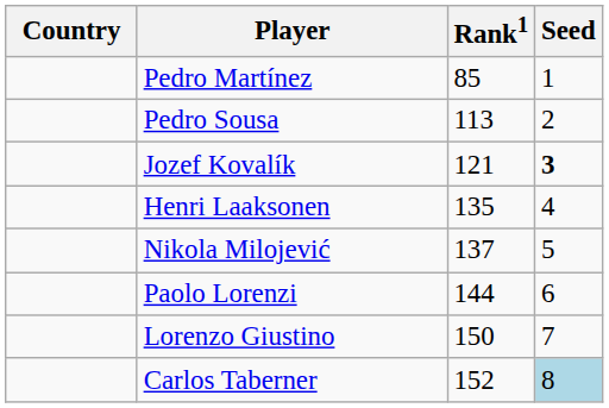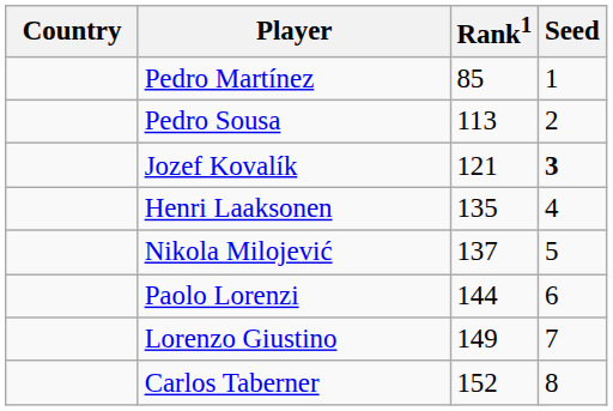 <table class="sortable wikitable">
 <tr>
 <th width="70">Country</th>
 <th width="175">Player</th>
 <th>Rank<sup>1</sup></th>
 <th>Seed</th>
 </tr>
 <tr>
 <td></td>
 <td><a href='#'>Pedro Martínez</a></td>
 <td>85</td>
 <td>1</td>
 </tr>
 <tr>
 <td></td>
 <td><a href='#'>Pedro Sousa</a></td>
 <td>113</td>
 <td>2</td>
 </tr>
 <tr>
 <td></td>
 <td><a href='#'>Jozef Kovalík</a></td>
 <td>121</td>
 <td><strong>3</strong></td>
 </tr>
 <tr>
 <td></td>
 <td><a href='#'>Henri Laaksonen</a></td>
 <td>135</td>
 <td>4</td>
 </tr>
 <tr>
 <td></td>
 <td><a href='#'>Nikola Milojević</a></td>
 <td>137</td>
 <td>5</td>
 </tr>
 <tr>
 <td></td>
 <td><a href='#'>Paolo Lorenzi</a></td>
 <td>144</td>
 <td>6</td>
 </tr>
 <tr>
 <td></td>
 <td><a href='#'>Lorenzo Giustino</a></td>
-<td>150</td>
+<td>149</td>
 <td>7</td>
 </tr>
 <tr>
 <td></td>
 <td><a href='#'>Carlos Taberner</a></td>
 <td>152</td>
-<td style="background: lightblue;">8</td>
+<td>8</td>
 </tr>
 </table>
